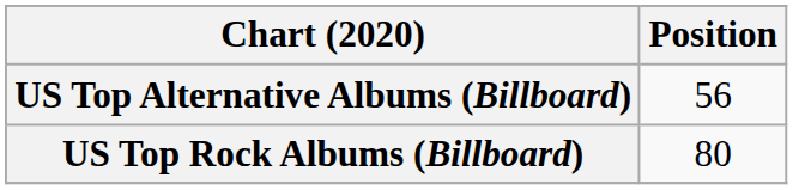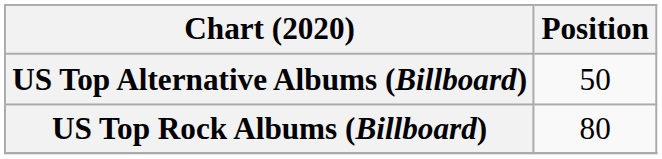 <table class="wikitable sortable plainrowheaders" style="text-align:center">
 <tr>
 <th scope="col">Chart (2020)</th>
 <th scope="col">Position</th>
 </tr>
 <tr>
 <th scope="row">US Top Alternative Albums (<em>Billboard</em>)</th>
-<td>56</td>
+<td>50</td>
 </tr>
 <tr>
 <th scope="row">US Top Rock Albums (<em>Billboard</em>)</th>
 <td>80</td>
 </tr>
 <tr>
 </tr>
 </table>
